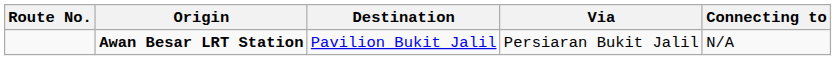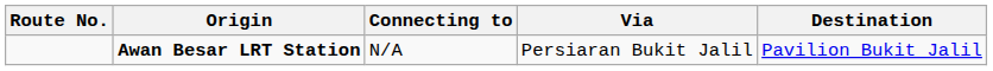 <table class="wikitable">
 <tr>
 <th>Route No.</th>
 <th>Origin</th>
+<th>Connecting to</th>
+<th>Via</th>
 <th>Destination</th>
-<th>Via</th>
-<th>Connecting to</th>
 </tr>
 <tr>
 <td></td>
 <td> <strong>Awan Besar LRT Station</strong></td>
+<td>N/A</td>
+<td>Persiaran Bukit Jalil</td>
 <td><a href='#'>Pavilion Bukit Jalil</a></td>
-<td>Persiaran Bukit Jalil</td>
-<td>N/A</td>
 </tr>
 </table>
